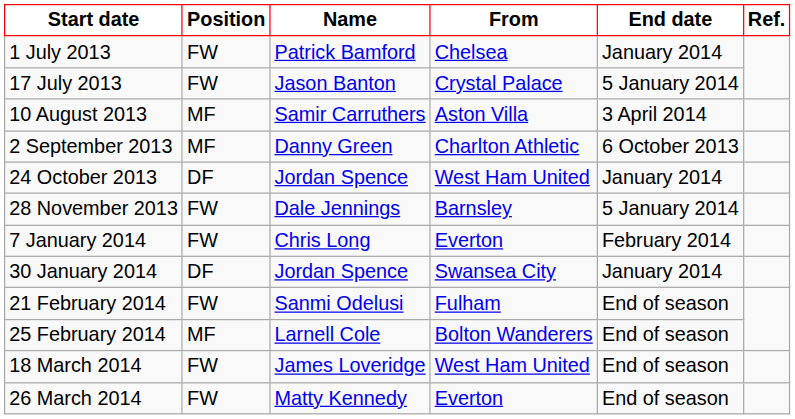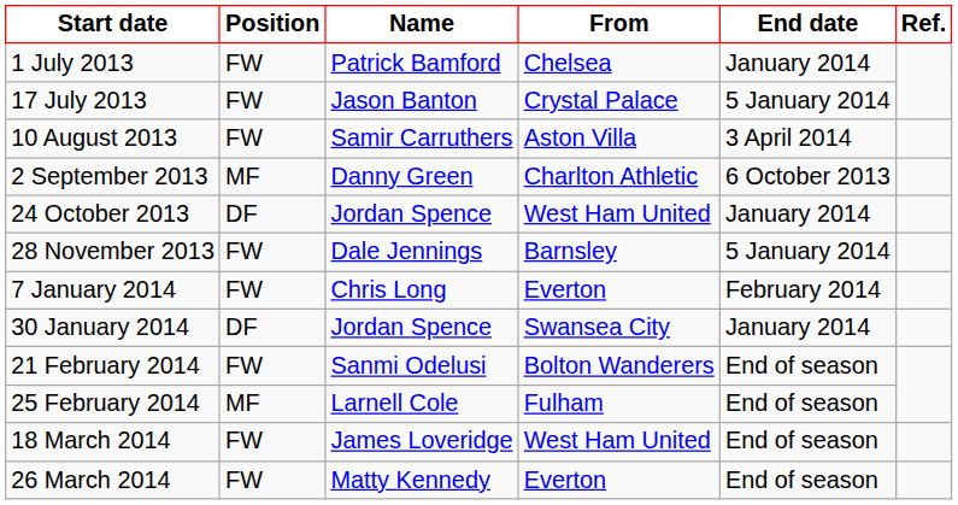 <table class="wikitable">
 <tr>
 <th style="background:#FFFFFF; color:black; border:1px solid red;">Start date</th>
 <th style="background:#FFFFFF; color:black; border:1px solid red;">Position</th>
 <th style="background:#FFFFFF; color:black; border:1px solid red;">Name</th>
 <th style="background:#FFFFFF; color:black; border:1px solid red;">From</th>
 <th style="background:#FFFFFF; color:black; border:1px solid red;">End date</th>
 <th style="background:#FFFFFF; color:black; border:1px solid red;">Ref.</th>
 </tr>
 <tr>
 <td>1 July 2013</td>
 <td>FW</td>
 <td> <a href='#'>Patrick Bamford</a></td>
 <td><a href='#'>Chelsea</a></td>
 <td>January 2014</td>
 <td rowspan="2"></td>
 </tr>
 <tr>
 <td>17 July 2013</td>
 <td>FW</td>
 <td> <a href='#'>Jason Banton</a></td>
 <td><a href='#'>Crystal Palace</a></td>
 <td>5 January 2014</td>
 </tr>
 <tr>
 <td>10 August 2013</td>
-<td>MF</td>
+<td>FW</td>
 <td> <a href='#'>Samir Carruthers</a></td>
 <td><a href='#'>Aston Villa</a></td>
 <td>3 April 2014</td>
 <td></td>
 </tr>
 <tr>
 <td>2 September 2013</td>
 <td>MF</td>
 <td> <a href='#'>Danny Green</a></td>
 <td><a href='#'>Charlton Athletic</a></td>
 <td>6 October 2013</td>
 <td></td>
 </tr>
 <tr>
 <td>24 October 2013</td>
 <td>DF</td>
 <td> <a href='#'>Jordan Spence</a></td>
 <td><a href='#'>West Ham United</a></td>
 <td>January 2014</td>
 <td></td>
 </tr>
 <tr>
 <td>28 November 2013</td>
 <td>FW</td>
 <td> <a href='#'>Dale Jennings</a></td>
 <td><a href='#'>Barnsley</a></td>
 <td>5 January 2014</td>
 <td></td>
 </tr>
 <tr>
 <td>7 January 2014</td>
 <td>FW</td>
 <td> <a href='#'>Chris Long</a></td>
 <td><a href='#'>Everton</a></td>
 <td>February 2014</td>
 <td></td>
 </tr>
 <tr>
 <td>30 January 2014</td>
 <td>DF</td>
 <td> <a href='#'>Jordan Spence</a></td>
 <td> <a href='#'>Swansea City</a></td>
 <td>January 2014</td>
 <td></td>
 </tr>
 <tr>
 <td>21 February 2014</td>
 <td>FW</td>
 <td> <a href='#'>Sanmi Odelusi</a></td>
-<td><a href='#'>Fulham</a></td>
+<td><a href='#'>Bolton Wanderers</a></td>
 <td>End of season</td>
 <td rowspan="2"></td>
 </tr>
 <tr>
 <td>25 February 2014</td>
 <td>MF</td>
 <td> <a href='#'>Larnell Cole</a></td>
-<td><a href='#'>Bolton Wanderers</a></td>
+<td><a href='#'>Fulham</a></td>
 <td>End of season</td>
 </tr>
 <tr>
 <td>18 March 2014</td>
 <td>FW</td>
 <td> <a href='#'>James Loveridge</a></td>
 <td><a href='#'>West Ham United</a></td>
 <td>End of season</td>
 <td></td>
 </tr>
 <tr>
 <td>26 March 2014</td>
 <td>FW</td>
 <td> <a href='#'>Matty Kennedy</a></td>
 <td><a href='#'>Everton</a></td>
 <td>End of season</td>
 <td></td>
 </tr>
 </table>
